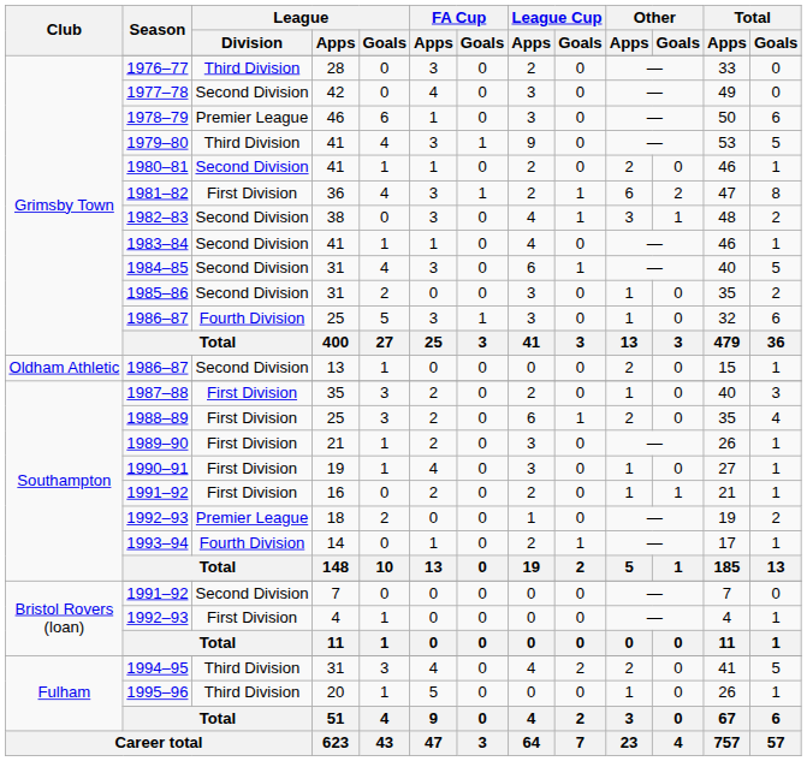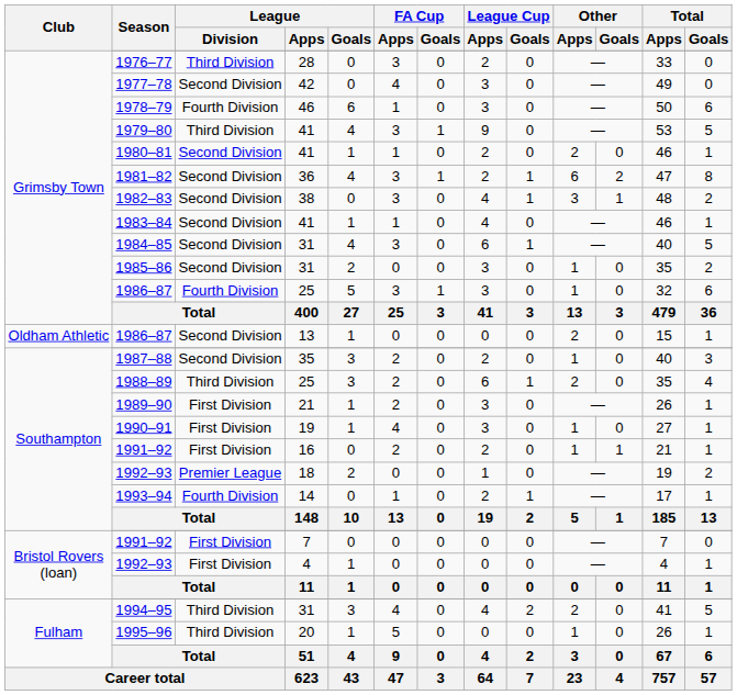 <table class=wikitable style=text-align:center>
 <tr>
 <th rowspan=2>Club</th>
 <th rowspan=2>Season</th>
 <th colspan=3>League</th>
 <th colspan=2><a href='#'>FA Cup</a></th>
 <th colspan=2><a href='#'>League Cup</a></th>
 <th colspan=2>Other</th>
 <th colspan=2>Total</th>
 </tr>
 <tr>
 <th>Division</th>
 <th>Apps</th>
 <th>Goals</th>
 <th>Apps</th>
 <th>Goals</th>
 <th>Apps</th>
 <th>Goals</th>
 <th>Apps</th>
 <th>Goals</th>
 <th>Apps</th>
 <th>Goals</th>
 </tr>
 <tr>
 <td rowspan=13><a href='#'>Grimsby Town</a></td>
 </tr>
 <tr>
 <td><a href='#'>1976–77</a></td>
 <td><a href='#'>Third Division</a></td>
 <td>28</td>
 <td>0</td>
 <td>3</td>
 <td>0</td>
 <td>2</td>
 <td>0</td>
 <td colspan=2>—</td>
 <td>33</td>
 <td>0</td>
 </tr>
 <tr>
 <td><a href='#'>1977–78</a></td>
 <td>Second Division</td>
 <td>42</td>
 <td>0</td>
 <td>4</td>
 <td>0</td>
 <td>3</td>
 <td>0</td>
 <td colspan=2>—</td>
 <td>49</td>
 <td>0</td>
 </tr>
 <tr>
 <td><a href='#'>1978–79</a></td>
-<td>Premier League</td>
+<td>Fourth Division</td>
 <td>46</td>
 <td>6</td>
 <td>1</td>
 <td>0</td>
 <td>3</td>
 <td>0</td>
 <td colspan=2>—</td>
 <td>50</td>
 <td>6</td>
 </tr>
 <tr>
 <td><a href='#'>1979–80</a></td>
 <td>Third Division</td>
 <td>41</td>
 <td>4</td>
 <td>3</td>
 <td>1</td>
 <td>9</td>
 <td>0</td>
 <td colspan=2>—</td>
 <td>53</td>
 <td>5</td>
 </tr>
 <tr>
 <td><a href='#'>1980–81</a></td>
 <td><a href='#'>Second Division</a></td>
 <td>41</td>
 <td>1</td>
 <td>1</td>
 <td>0</td>
 <td>2</td>
 <td>0</td>
 <td>2</td>
 <td>0</td>
 <td>46</td>
 <td>1</td>
 </tr>
 <tr>
 <td><a href='#'>1981–82</a></td>
-<td>First Division</td>
+<td>Second Division</td>
 <td>36</td>
 <td>4</td>
 <td>3</td>
 <td>1</td>
 <td>2</td>
 <td>1</td>
 <td>6</td>
 <td>2</td>
 <td>47</td>
 <td>8</td>
 </tr>
 <tr>
 <td><a href='#'>1982–83</a></td>
 <td>Second Division</td>
 <td>38</td>
 <td>0</td>
 <td>3</td>
 <td>0</td>
 <td>4</td>
 <td>1</td>
 <td>3</td>
 <td>1</td>
 <td>48</td>
 <td>2</td>
 </tr>
 <tr>
 <td><a href='#'>1983–84</a></td>
 <td>Second Division</td>
 <td>41</td>
 <td>1</td>
 <td>1</td>
 <td>0</td>
 <td>4</td>
 <td>0</td>
 <td colspan=2>—</td>
 <td>46</td>
 <td>1</td>
 </tr>
 <tr>
 <td><a href='#'>1984–85</a></td>
 <td>Second Division</td>
 <td>31</td>
 <td>4</td>
 <td>3</td>
 <td>0</td>
 <td>6</td>
 <td>1</td>
 <td colspan=2>—</td>
 <td>40</td>
 <td>5</td>
 </tr>
 <tr>
 <td><a href='#'>1985–86</a></td>
 <td>Second Division</td>
 <td>31</td>
 <td>2</td>
 <td>0</td>
 <td>0</td>
 <td>3</td>
 <td>0</td>
 <td>1</td>
 <td>0</td>
 <td>35</td>
 <td>2</td>
 </tr>
 <tr>
 <td><a href='#'>1986–87</a></td>
 <td><a href='#'>Fourth Division</a></td>
 <td>25</td>
 <td>5</td>
 <td>3</td>
 <td>1</td>
 <td>3</td>
 <td>0</td>
 <td>1</td>
 <td>0</td>
 <td>32</td>
 <td>6</td>
 </tr>
 <tr>
 <th colspan=2>Total</th>
 <th>400</th>
 <th>27</th>
 <th>25</th>
 <th>3</th>
 <th>41</th>
 <th>3</th>
 <th>13</th>
 <th>3</th>
 <th>479</th>
 <th>36</th>
 </tr>
 <tr>
 <td><a href='#'>Oldham Athletic</a></td>
 <td><a href='#'>1986–87</a></td>
 <td>Second Division</td>
 <td>13</td>
 <td>1</td>
 <td>0</td>
 <td>0</td>
 <td>0</td>
 <td>0</td>
 <td>2</td>
 <td>0</td>
 <td>15</td>
 <td>1</td>
 </tr>
 <tr>
 <td rowspan=9><a href='#'>Southampton</a></td>
 </tr>
 <tr>
 <td><a href='#'>1987–88</a></td>
-<td><a href='#'>First Division</a></td>
+<td>Second Division</td>
 <td>35</td>
 <td>3</td>
 <td>2</td>
 <td>0</td>
 <td>2</td>
 <td>0</td>
 <td>1</td>
 <td>0</td>
 <td>40</td>
 <td>3</td>
 </tr>
 <tr>
 <td><a href='#'>1988–89</a></td>
-<td>First Division</td>
+<td>Third Division</td>
 <td>25</td>
 <td>3</td>
 <td>2</td>
 <td>0</td>
 <td>6</td>
 <td>1</td>
 <td>2</td>
 <td>0</td>
 <td>35</td>
 <td>4</td>
 </tr>
 <tr>
 <td><a href='#'>1989–90</a></td>
 <td>First Division</td>
 <td>21</td>
 <td>1</td>
 <td>2</td>
 <td>0</td>
 <td>3</td>
 <td>0</td>
 <td colspan=2>—</td>
 <td>26</td>
 <td>1</td>
 </tr>
 <tr>
 <td><a href='#'>1990–91</a></td>
 <td>First Division</td>
 <td>19</td>
 <td>1</td>
 <td>4</td>
 <td>0</td>
 <td>3</td>
 <td>0</td>
 <td>1</td>
 <td>0</td>
 <td>27</td>
 <td>1</td>
 </tr>
 <tr>
 <td><a href='#'>1991–92</a></td>
 <td>First Division</td>
 <td>16</td>
 <td>0</td>
 <td>2</td>
 <td>0</td>
 <td>2</td>
 <td>0</td>
 <td>1</td>
 <td>1</td>
 <td>21</td>
 <td>1</td>
 </tr>
 <tr>
 <td><a href='#'>1992–93</a></td>
 <td><a href='#'>Premier League</a></td>
 <td>18</td>
 <td>2</td>
 <td>0</td>
 <td>0</td>
 <td>1</td>
 <td>0</td>
 <td colspan=2>—</td>
 <td>19</td>
 <td>2</td>
 </tr>
 <tr>
 <td><a href='#'>1993–94</a></td>
 <td><a href='#'>Fourth Division</a></td>
 <td>14</td>
 <td>0</td>
 <td>1</td>
 <td>0</td>
 <td>2</td>
 <td>1</td>
 <td colspan=2>—</td>
 <td>17</td>
 <td>1</td>
 </tr>
 <tr>
 <th colspan=2>Total</th>
 <th>148</th>
 <th>10</th>
 <th>13</th>
 <th>0</th>
 <th>19</th>
 <th>2</th>
 <th>5</th>
 <th>1</th>
 <th>185</th>
 <th>13</th>
 </tr>
 <tr>
 <td rowspan=4><a href='#'>Bristol Rovers</a><br>(loan)</td>
 </tr>
 <tr>
 <td><a href='#'>1991–92</a></td>
-<td>Second Division</td>
+<td><a href='#'>First Division</a></td>
 <td>7</td>
 <td>0</td>
 <td>0</td>
 <td>0</td>
 <td>0</td>
 <td>0</td>
 <td colspan=2>—</td>
 <td>7</td>
 <td>0</td>
 </tr>
 <tr>
 <td><a href='#'>1992–93</a></td>
 <td>First Division</td>
 <td>4</td>
 <td>1</td>
 <td>0</td>
 <td>0</td>
 <td>0</td>
 <td>0</td>
 <td colspan=2>—</td>
 <td>4</td>
 <td>1</td>
 </tr>
 <tr>
 <th colspan=2>Total</th>
 <th>11</th>
 <th>1</th>
 <th>0</th>
 <th>0</th>
 <th>0</th>
 <th>0</th>
 <th>0</th>
 <th>0</th>
 <th>11</th>
 <th>1</th>
 </tr>
 <tr>
 <td rowspan=4><a href='#'>Fulham</a></td>
 </tr>
 <tr>
 <td><a href='#'>1994–95</a></td>
 <td>Third Division</td>
 <td>31</td>
 <td>3</td>
 <td>4</td>
 <td>0</td>
 <td>4</td>
 <td>2</td>
 <td>2</td>
 <td>0</td>
 <td>41</td>
 <td>5</td>
 </tr>
 <tr>
 <td><a href='#'>1995–96</a></td>
 <td>Third Division</td>
 <td>20</td>
 <td>1</td>
 <td>5</td>
 <td>0</td>
 <td>0</td>
 <td>0</td>
 <td>1</td>
 <td>0</td>
 <td>26</td>
 <td>1</td>
 </tr>
 <tr>
 <th colspan=2>Total</th>
 <th>51</th>
 <th>4</th>
 <th>9</th>
 <th>0</th>
 <th>4</th>
 <th>2</th>
 <th>3</th>
 <th>0</th>
 <th>67</th>
 <th>6</th>
 </tr>
 <tr>
 <th colspan=3>Career total</th>
 <th>623</th>
 <th>43</th>
 <th>47</th>
 <th>3</th>
 <th>64</th>
 <th>7</th>
 <th>23</th>
 <th>4</th>
 <th>757</th>
 <th>57</th>
 </tr>
 </table>
